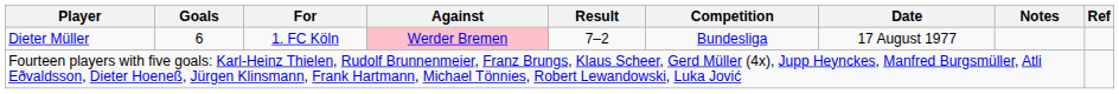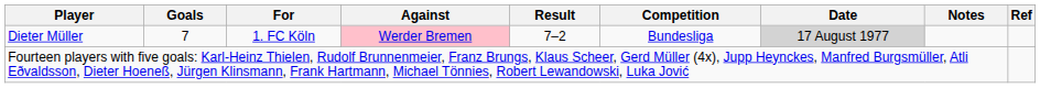 <table class="wikitable" style="text-align:center;">
 <tr>
 <th>Player</th>
 <th>Goals</th>
 <th>For</th>
 <th>Against</th>
 <th>Result</th>
 <th>Competition</th>
 <th>Date</th>
 <th>Notes</th>
 <th>Ref</th>
 </tr>
 <tr>
 <td align="left"><a href='#'>Dieter Müller</a></td>
-<td>6</td>
+<td>7</td>
 <td><a href='#'>1. FC Köln</a></td>
 <td style="background: pink;"><a href='#'>Werder Bremen</a></td>
 <td>7–2</td>
 <td><a href='#'>Bundesliga</a></td>
-<td>17 August 1977</td>
+<td style="background: lightgrey;">17 August 1977</td>
 <td></td>
 <td></td>
 </tr>
 <tr>
 <td style="text-align:left;" colspan="8">Fourteen players with five goals: <a href='#'>Karl-Heinz Thielen</a>, <a href='#'>Rudolf Brunnenmeier</a>, <a href='#'>Franz Brungs</a>, <a href='#'>Klaus Scheer</a>, <a href='#'>Gerd Müller</a> (4x), <a href='#'>Jupp Heynckes</a>, <a href='#'>Manfred Burgsmüller</a>, <a href='#'>Atli Eðvaldsson</a>, <a href='#'>Dieter Hoeneß</a>, <a href='#'>Jürgen Klinsmann</a>, <a href='#'>Frank Hartmann</a>, <a href='#'>Michael Tönnies</a>, <a href='#'>Robert Lewandowski</a>, <a href='#'>Luka Jović</a></td>
 <td></td>
 </tr>
 </table>
